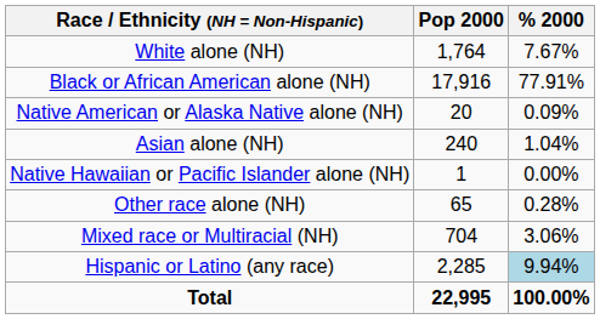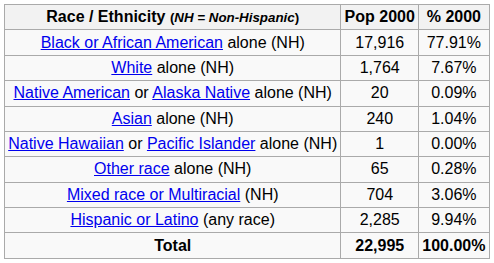 <table class="wikitable" style="text-align:center;">
 <tr>
 <th>Race / Ethnicity <small>(<em>NH = Non-Hispanic</em>)</small></th>
 <th>Pop 2000</th>
 <th>% 2000</th>
 </tr>
 <tr>
+<td><a href='#'>Black or African American</a> alone (NH)</td>
+<td>17,916</td>
+<td>77.91%</td>
+</tr>
+<tr>
 <td><a href='#'>White</a> alone (NH)</td>
 <td>1,764</td>
 <td>7.67%</td>
-</tr>
-<tr>
-<td><a href='#'>Black or African American</a> alone (NH)</td>
-<td>17,916</td>
-<td>77.91%</td>
 </tr>
 <tr>
 <td><a href='#'>Native American</a> or <a href='#'>Alaska Native</a> alone (NH)</td>
 <td>20</td>
 <td>0.09%</td>
 </tr>
 <tr>
 <td><a href='#'>Asian</a> alone (NH)</td>
 <td>240</td>
 <td>1.04%</td>
 </tr>
 <tr>
 <td><a href='#'>Native Hawaiian</a> or <a href='#'>Pacific Islander</a> alone (NH)</td>
 <td>1</td>
 <td>0.00%</td>
 </tr>
 <tr>
 <td><a href='#'>Other race</a> alone (NH)</td>
 <td>65</td>
 <td>0.28%</td>
 </tr>
 <tr>
 <td><a href='#'>Mixed race or Multiracial</a> (NH)</td>
 <td>704</td>
 <td>3.06%</td>
 </tr>
 <tr>
 <td><a href='#'>Hispanic or Latino</a> (any race)</td>
 <td>2,285</td>
-<td style="background: lightblue;">9.94%</td>
+<td>9.94%</td>
 </tr>
 <tr>
 <td><strong>Total</strong></td>
 <td><strong>22,995</strong></td>
 <td><strong>100.00%</strong></td>
 </tr>
 </table>
